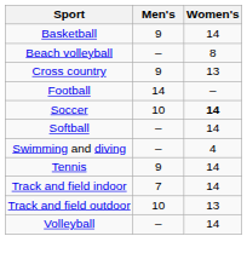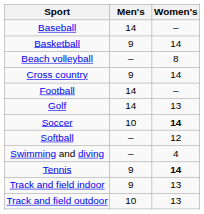 <table class="wikitable sortable" style=text-align:center>
 <tr>
 <th>Sport</th>
 <th width=60>Men's</th>
 <th>Women's</th>
+</tr>
+<tr>
+<td><a href='#'>Baseball</a></td>
+<td>14</td>
+<td>–</td>
 </tr>
 <tr>
 <td><a href='#'>Basketball</a></td>
 <td>9</td>
 <td>14</td>
 </tr>
 <tr>
 <td><a href='#'>Beach volleyball</a></td>
 <td>–</td>
 <td>8</td>
 </tr>
 <tr>
 <td><a href='#'>Cross country</a></td>
 <td>9</td>
-<td>13</td>
+<td>14</td>
 </tr>
 <tr>
 <td><a href='#'>Football</a></td>
 <td>14</td>
 <td>–</td>
+</tr>
+<tr>
+<td><a href='#'>Golf</a></td>
+<td>14</td>
+<td>13</td>
 </tr>
 <tr>
 <td><a href='#'>Soccer</a></td>
 <td>10</td>
 <td><strong>14</strong></td>
 </tr>
 <tr>
 <td><a href='#'>Softball</a></td>
 <td>–</td>
-<td>14</td>
+<td>12</td>
 </tr>
 <tr>
 <td><a href='#'>Swimming</a> and <a href='#'>diving</a></td>
 <td>–</td>
 <td>4</td>
 </tr>
 <tr>
 <td><a href='#'>Tennis</a></td>
 <td>9</td>
-<td>14</td>
+<td><strong>14</strong></td>
 </tr>
 <tr>
 <td><a href='#'>Track and field indoor</a></td>
-<td>7</td>
-<td>14</td>
+<td>9</td>
+<td>13</td>
 </tr>
 <tr>
 <td><a href='#'>Track and field outdoor</a></td>
 <td>10</td>
 <td>13</td>
 </tr>
-<tr>
-<td><a href='#'>Volleyball</a></td>
-<td>–</td>
-<td>14</td>
-</tr>
 </table>
